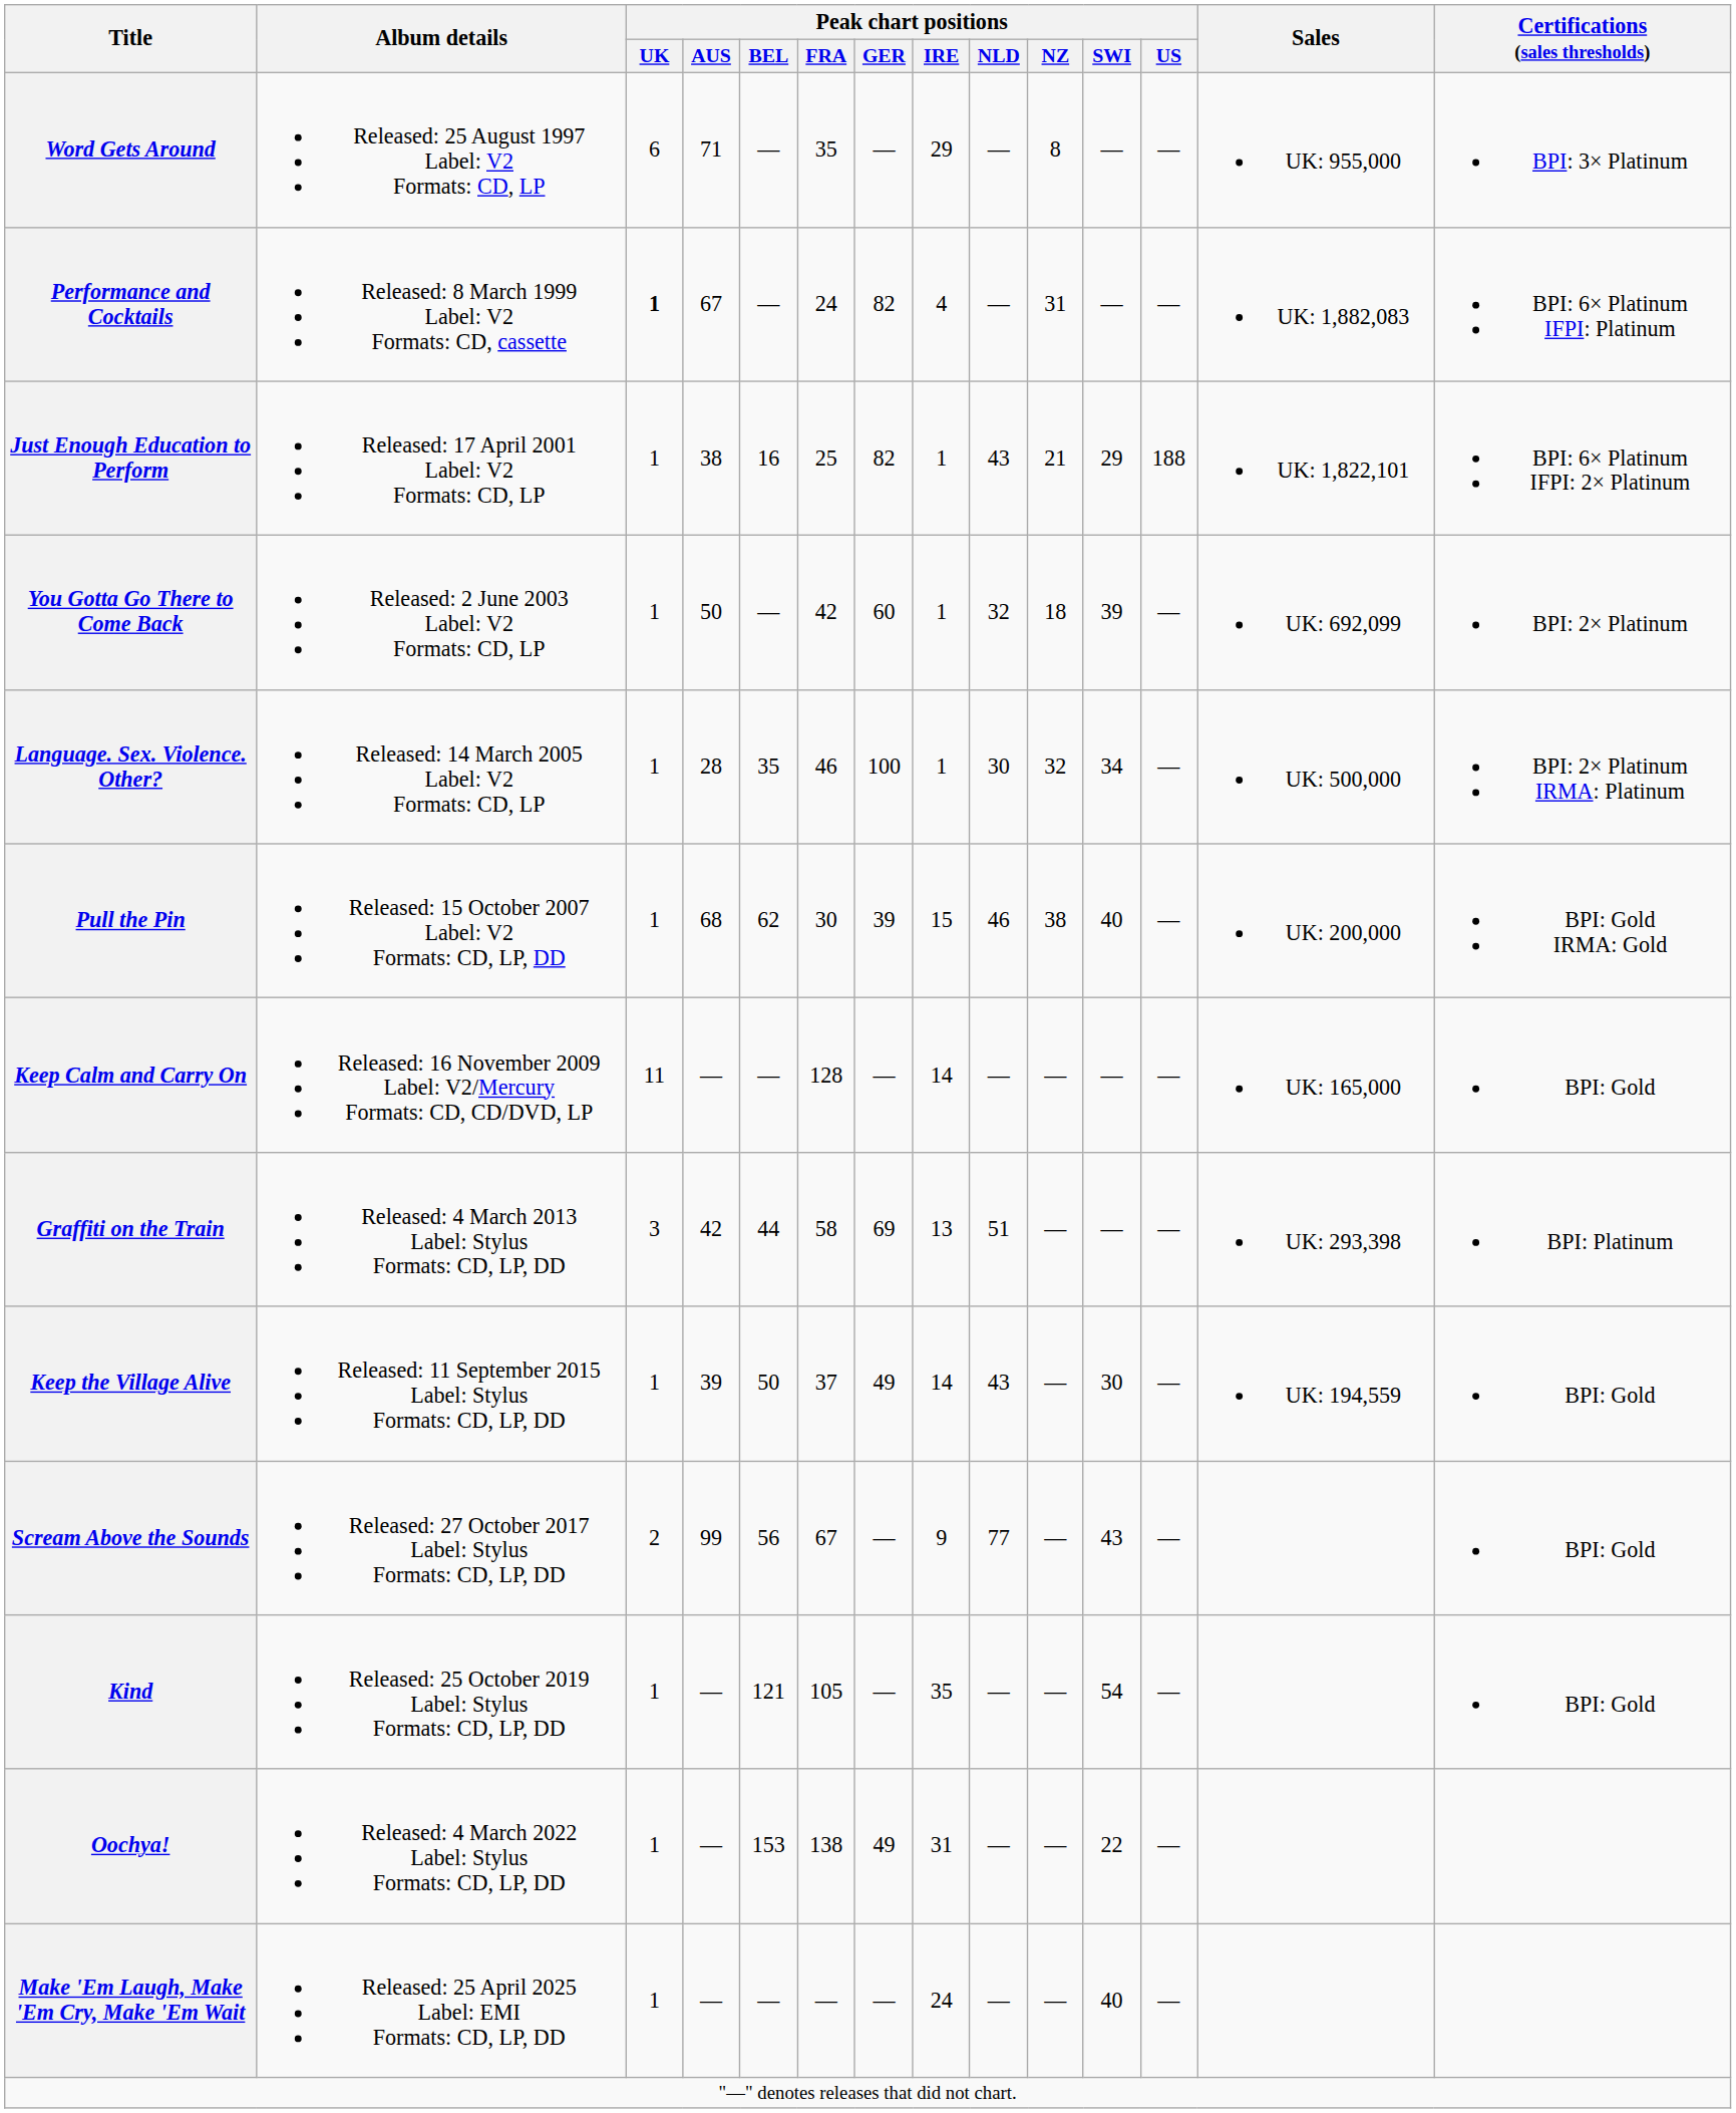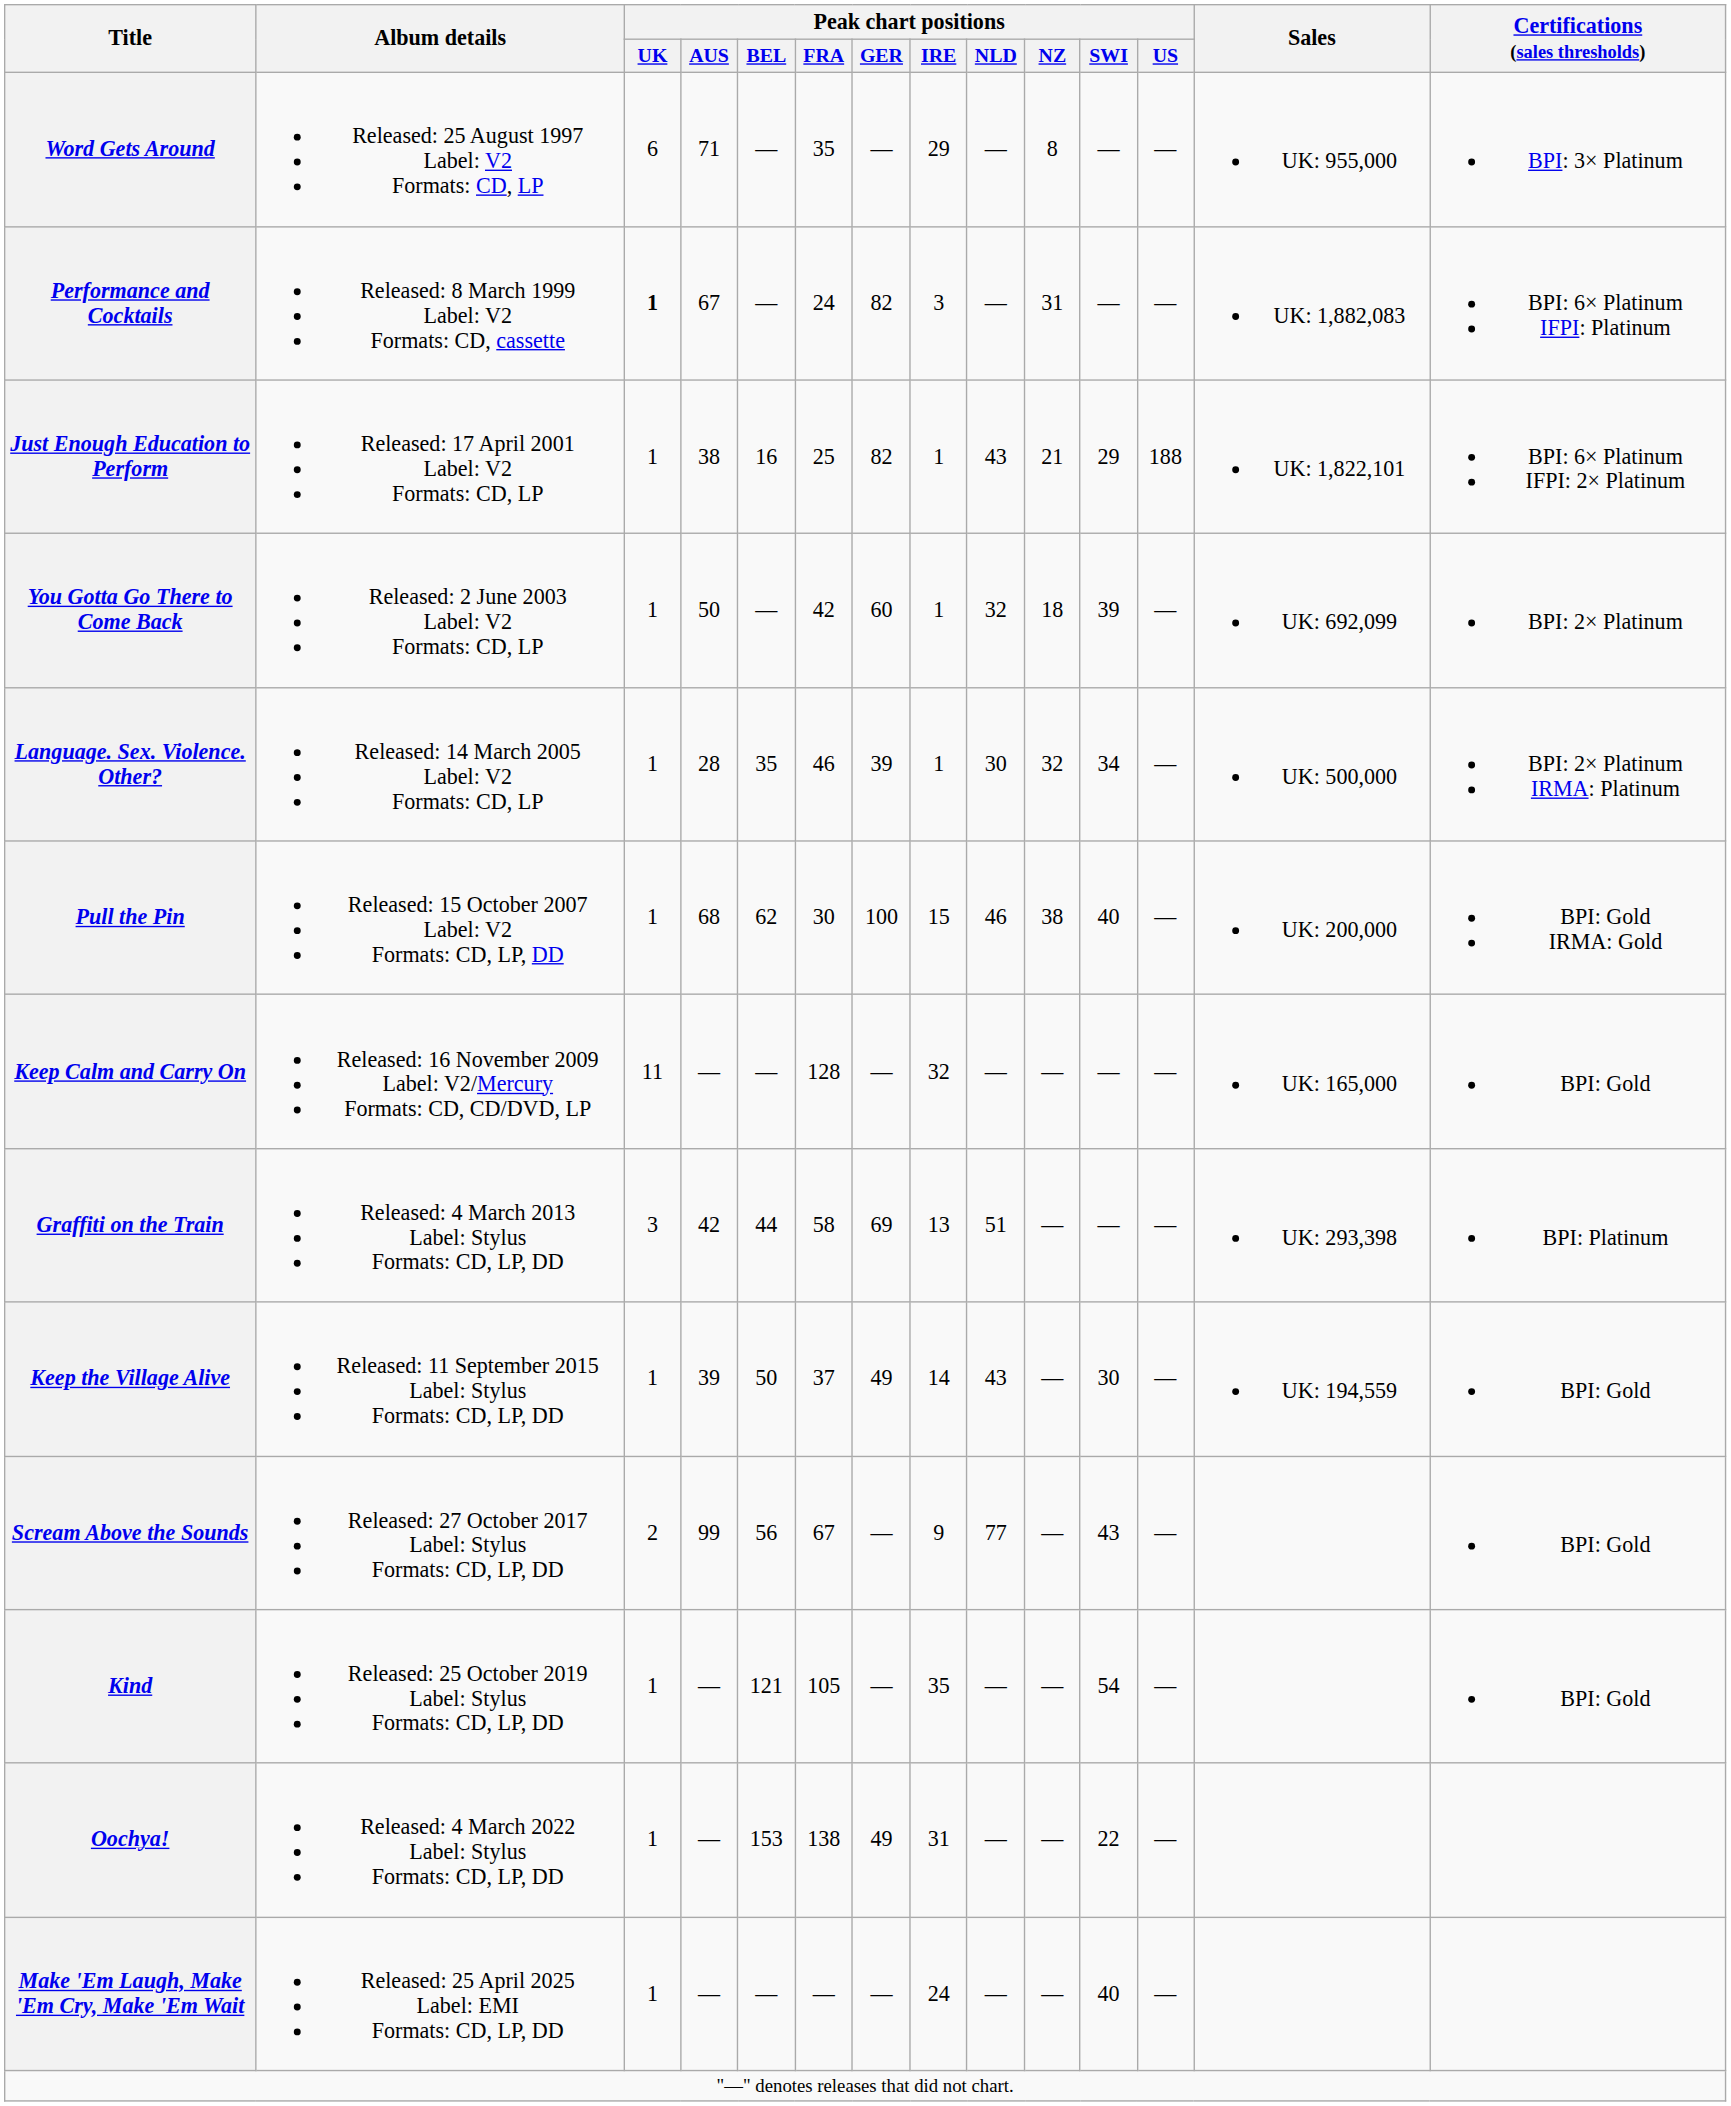 <table class="wikitable plainrowheaders" style="text-align:center;">
 <tr>
 <th scope="col" style="width:12em;" rowspan="2">Title</th>
 <th scope="col" style="width:18em;" rowspan="2">Album details</th>
 <th scope="col" colspan="10">Peak chart positions</th>
 <th scope="col" rowspan="2" style="width:11em;">Sales</th>
 <th scope="col" style="width:14em;" rowspan="2"><a href='#'>Certifications</a><br><small>(<a href='#'>sales thresholds</a>)</small></th>
 </tr>
 <tr>
 <th scope="col" style="width:2.5em; font-size:90%;"><a href='#'>UK</a><br></th>
 <th scope="col" style="width:2.5em; font-size:90%;"><a href='#'>AUS</a><br></th>
 <th scope="col" style="width:2.5em; font-size:90%;"><a href='#'>BEL</a><br></th>
 <th scope="col" style="width:2.5em; font-size:90%;"><a href='#'>FRA</a><br></th>
 <th scope="col" style="width:2.5em; font-size:90%;"><a href='#'>GER</a><br></th>
 <th scope="col" style="width:2.5em; font-size:90%;"><a href='#'>IRE</a><br></th>
 <th scope="col" style="width:2.5em; font-size:90%;"><a href='#'>NLD</a><br></th>
 <th scope="col" style="width:2.5em; font-size:90%;"><a href='#'>NZ</a><br></th>
 <th scope="col" style="width:2.5em; font-size:90%;"><a href='#'>SWI</a><br></th>
 <th scope="col" style="width:2.5em; font-size:90%;"><a href='#'>US</a><br></th>
 </tr>
 <tr>
 <th scope="row"><em><a href='#'>Word Gets Around</a></em></th>
 <td><br><ul><li>Released: 25 August 1997</li><li>Label: <a href='#'>V2</a></li><li>Formats: <a href='#'>CD</a>, <a href='#'>LP</a></li></ul></td>
 <td>6</td>
 <td>71</td>
 <td>—</td>
 <td>35</td>
 <td>—</td>
 <td>29</td>
 <td>—</td>
 <td>8</td>
 <td>—</td>
 <td>—</td>
 <td><br><ul><li>UK: 955,000</li></ul></td>
 <td><br><ul><li><a href='#'>BPI</a>: 3× Platinum</li></ul></td>
 </tr>
 <tr>
 <th scope="row"><em><a href='#'>Performance and Cocktails</a></em></th>
 <td><br><ul><li>Released: 8 March 1999</li><li>Label: V2</li><li>Formats: CD, <a href='#'>cassette</a></li></ul></td>
 <td><strong>1</strong></td>
 <td>67</td>
 <td>—</td>
 <td>24</td>
 <td>82</td>
-<td>4</td>
+<td>3</td>
 <td>—</td>
 <td>31</td>
 <td>—</td>
 <td>—</td>
 <td><br><ul><li>UK: 1,882,083</li></ul></td>
 <td><br><ul><li>BPI: 6× Platinum</li><li><a href='#'>IFPI</a>: Platinum</li></ul></td>
 </tr>
 <tr>
 <th scope="row"><em><a href='#'>Just Enough Education to Perform</a></em></th>
 <td><br><ul><li>Released: 17 April 2001</li><li>Label: V2</li><li>Formats: CD, LP</li></ul></td>
 <td>1</td>
 <td>38</td>
 <td>16</td>
 <td>25</td>
 <td>82</td>
 <td>1</td>
 <td>43</td>
 <td>21</td>
 <td>29</td>
 <td>188</td>
 <td><br><ul><li>UK: 1,822,101</li></ul></td>
 <td><br><ul><li>BPI: 6× Platinum</li><li>IFPI: 2× Platinum</li></ul></td>
 </tr>
 <tr>
 <th scope="row"><em><a href='#'>You Gotta Go There to Come Back</a></em></th>
 <td><br><ul><li>Released: 2 June 2003</li><li>Label: V2</li><li>Formats: CD, LP</li></ul></td>
 <td>1</td>
 <td>50</td>
 <td>—</td>
 <td>42</td>
 <td>60</td>
 <td>1</td>
 <td>32</td>
 <td>18</td>
 <td>39</td>
 <td>—</td>
 <td><br><ul><li>UK: 692,099</li></ul></td>
 <td><br><ul><li>BPI: 2× Platinum</li></ul></td>
 </tr>
 <tr>
 <th scope="row"><em><a href='#'>Language. Sex. Violence. Other?</a></em></th>
 <td><br><ul><li>Released: 14 March 2005</li><li>Label: V2</li><li>Formats: CD, LP</li></ul></td>
 <td>1</td>
 <td>28</td>
 <td>35</td>
 <td>46</td>
-<td>100</td>
+<td>39</td>
 <td>1</td>
 <td>30</td>
 <td>32</td>
 <td>34</td>
 <td>—</td>
 <td><br><ul><li>UK: 500,000</li></ul></td>
 <td><br><ul><li>BPI: 2× Platinum</li><li><a href='#'>IRMA</a>: Platinum</li></ul></td>
 </tr>
 <tr>
 <th scope="row"><em><a href='#'>Pull the Pin</a></em></th>
 <td><br><ul><li>Released: 15 October 2007</li><li>Label: V2</li><li>Formats: CD, LP, <a href='#'>DD</a></li></ul></td>
 <td>1</td>
 <td>68</td>
 <td>62</td>
 <td>30</td>
-<td>39</td>
+<td>100</td>
 <td>15</td>
 <td>46</td>
 <td>38</td>
 <td>40</td>
 <td>—</td>
 <td><br><ul><li>UK: 200,000</li></ul></td>
 <td><br><ul><li>BPI: Gold</li><li>IRMA: Gold</li></ul></td>
 </tr>
 <tr>
 <th scope="row"><em><a href='#'>Keep Calm and Carry On</a></em></th>
 <td><br><ul><li>Released: 16 November 2009</li><li>Label: V2/<a href='#'>Mercury</a></li><li>Formats: CD, CD/DVD, LP</li></ul></td>
 <td>11</td>
 <td>—</td>
 <td>—</td>
 <td>128</td>
 <td>—</td>
-<td>14</td>
+<td>32</td>
 <td>—</td>
 <td>—</td>
 <td>—</td>
 <td>—</td>
 <td><br><ul><li>UK: 165,000</li></ul></td>
 <td><br><ul><li>BPI: Gold</li></ul></td>
 </tr>
 <tr>
 <th scope="row"><em><a href='#'>Graffiti on the Train</a></em></th>
 <td><br><ul><li>Released: 4 March 2013</li><li>Label: Stylus</li><li>Formats: CD, LP, DD</li></ul></td>
 <td>3</td>
 <td>42</td>
 <td>44</td>
 <td>58</td>
 <td>69</td>
 <td>13</td>
 <td>51</td>
 <td>—</td>
 <td>—</td>
 <td>—</td>
 <td><br><ul><li>UK: 293,398</li></ul></td>
 <td><br><ul><li>BPI: Platinum</li></ul></td>
 </tr>
 <tr>
 <th scope="row"><em><a href='#'>Keep the Village Alive</a></em></th>
 <td><br><ul><li>Released: 11 September 2015</li><li>Label: Stylus</li><li>Formats: CD, LP, DD</li></ul></td>
 <td>1</td>
 <td>39</td>
 <td>50</td>
 <td>37</td>
 <td>49</td>
 <td>14</td>
 <td>43</td>
 <td>—</td>
 <td>30</td>
 <td>—</td>
 <td><br><ul><li>UK: 194,559</li></ul></td>
 <td><br><ul><li>BPI: Gold</li></ul></td>
 </tr>
 <tr>
 <th scope="row"><em><a href='#'>Scream Above the Sounds</a></em></th>
 <td><br><ul><li>Released: 27 October 2017</li><li>Label: Stylus</li><li>Formats: CD, LP, DD</li></ul></td>
 <td>2</td>
 <td>99</td>
 <td>56</td>
 <td>67</td>
 <td>—</td>
 <td>9</td>
 <td>77</td>
 <td>—</td>
 <td>43</td>
 <td>—</td>
 <td></td>
 <td><br><ul><li>BPI: Gold</li></ul></td>
 </tr>
 <tr>
 <th scope="row"><em><a href='#'>Kind</a></em></th>
 <td><br><ul><li>Released: 25 October 2019</li><li>Label: Stylus</li><li>Formats: CD, LP, DD</li></ul></td>
 <td>1</td>
 <td>—</td>
 <td>121</td>
 <td>105</td>
 <td>—</td>
 <td>35</td>
 <td>—</td>
 <td>—</td>
 <td>54</td>
 <td>—</td>
 <td></td>
 <td><br><ul><li>BPI: Gold</li></ul></td>
 </tr>
 <tr>
 <th scope="row"><em><a href='#'>Oochya!</a></em></th>
 <td><br><ul><li>Released: 4 March 2022</li><li>Label: Stylus</li><li>Formats: CD, LP, DD</li></ul></td>
 <td>1</td>
 <td>—</td>
 <td>153</td>
 <td>138</td>
 <td>49</td>
 <td>31</td>
 <td>—</td>
 <td>—</td>
 <td>22</td>
 <td>—</td>
 <td></td>
 <td></td>
 </tr>
 <tr>
 <th scope="row"><em><a href='#'>Make 'Em Laugh, Make 'Em Cry, Make 'Em Wait</a></em></th>
 <td><br><ul><li>Released: 25 April 2025</li><li>Label: EMI</li><li>Formats: CD, LP, DD</li></ul></td>
 <td>1</td>
 <td>—</td>
 <td>—</td>
 <td>—</td>
 <td>—</td>
 <td>24<br></td>
 <td>—</td>
 <td>—</td>
 <td>40</td>
 <td>—</td>
 <td></td>
 <td></td>
 </tr>
 <tr>
 <td colspan="24" style="text-align:center; font-size:85%;">"—" denotes releases that did not chart.</td>
 </tr>
 </table>
